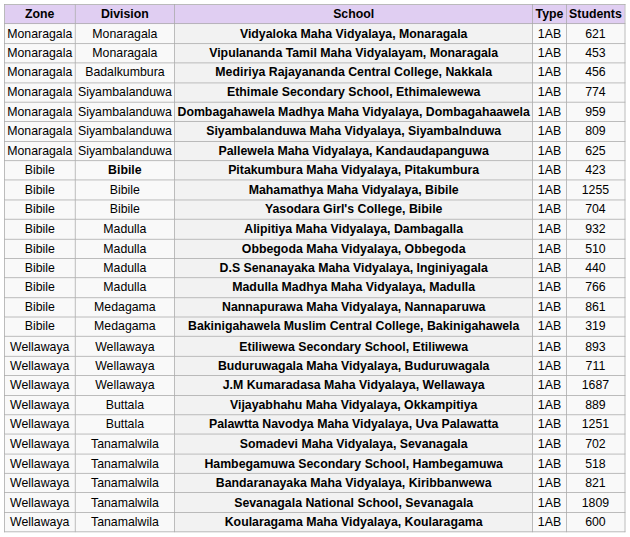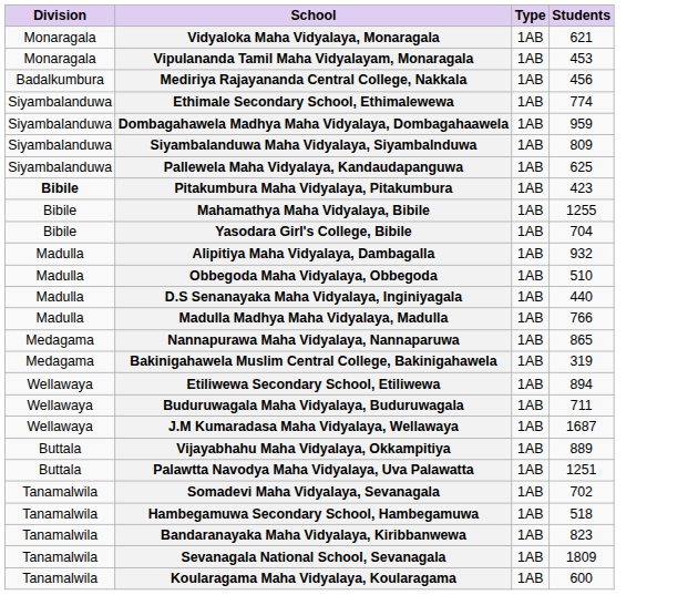 <table class="wikitable sortable" style="text-align:center; font-size:100%">
 <tr valign=bottom>
-<th style="background-color:#E0CEF2;">Zone</th>
 <th style="background-color:#E0CEF2;">Division</th>
 <th style="background-color:#E0CEF2;">School</th>
 <th style="background-color:#E0CEF2;">Type</th>
 <th style="background-color:#E0CEF2;">Students</th>
 </tr>
 <tr>
 <td>Monaragala</td>
-<td>Monaragala</td>
 <th>Vidyaloka Maha Vidyalaya, Monaragala</th>
 <td>1AB</td>
 <td>621</td>
 </tr>
 <tr>
 <td>Monaragala</td>
-<td>Monaragala</td>
 <th>Vipulananda Tamil Maha Vidyalayam, Monaragala</th>
 <td>1AB</td>
 <td>453</td>
 </tr>
 <tr>
-<td>Monaragala</td>
 <td>Badalkumbura</td>
 <th>Mediriya Rajayananda Central College, Nakkala</th>
 <td>1AB</td>
 <td>456</td>
 </tr>
 <tr>
-<td>Monaragala</td>
 <td>Siyambalanduwa</td>
 <th>Ethimale Secondary School, Ethimalewewa</th>
 <td>1AB</td>
 <td>774</td>
 </tr>
 <tr>
-<td>Monaragala</td>
 <td>Siyambalanduwa</td>
 <th>Dombagahawela Madhya Maha Vidyalaya, Dombagahaawela</th>
 <td>1AB</td>
 <td>959</td>
 </tr>
 <tr>
-<td>Monaragala</td>
 <td>Siyambalanduwa</td>
 <th>Siyambalanduwa Maha Vidyalaya, Siyambalnduwa</th>
 <td>1AB</td>
 <td>809</td>
 </tr>
 <tr>
-<td>Monaragala</td>
 <td>Siyambalanduwa</td>
 <th>Pallewela Maha Vidyalaya, Kandaudapanguwa</th>
 <td>1AB</td>
 <td>625</td>
 </tr>
 <tr>
-<td>Bibile</td>
 <td><strong>Bibile</strong></td>
 <th>Pitakumbura Maha Vidyalaya, Pitakumbura</th>
 <td>1AB</td>
 <td>423</td>
 </tr>
 <tr>
 <td>Bibile</td>
-<td>Bibile</td>
 <th>Mahamathya Maha Vidyalaya, Bibile</th>
 <td>1AB</td>
 <td>1255</td>
 </tr>
 <tr>
 <td>Bibile</td>
-<td>Bibile</td>
 <th>Yasodara Girl's College, Bibile</th>
 <td>1AB</td>
 <td>704</td>
 </tr>
 <tr>
-<td>Bibile</td>
 <td>Madulla</td>
 <th>Alipitiya Maha Vidyalaya, Dambagalla</th>
 <td>1AB</td>
 <td>932</td>
 </tr>
 <tr>
-<td>Bibile</td>
 <td>Madulla</td>
 <th>Obbegoda Maha Vidyalaya, Obbegoda</th>
 <td>1AB</td>
 <td>510</td>
 </tr>
 <tr>
-<td>Bibile</td>
 <td>Madulla</td>
 <th>D.S Senanayaka Maha Vidyalaya, Inginiyagala</th>
 <td>1AB</td>
 <td>440</td>
 </tr>
 <tr>
-<td>Bibile</td>
 <td>Madulla</td>
 <th>Madulla Madhya Maha Vidyalaya, Madulla</th>
 <td>1AB</td>
 <td>766</td>
 </tr>
 <tr>
-<td>Bibile</td>
 <td>Medagama</td>
 <th>Nannapurawa Maha Vidyalaya, Nannaparuwa</th>
 <td>1AB</td>
-<td>861</td>
+<td>865</td>
 </tr>
 <tr>
-<td>Bibile</td>
 <td>Medagama</td>
 <th>Bakinigahawela Muslim Central College, Bakinigahawela</th>
 <td>1AB</td>
 <td>319</td>
 </tr>
 <tr>
 <td>Wellawaya</td>
-<td>Wellawaya</td>
 <th>Etiliwewa Secondary School, Etiliwewa</th>
 <td>1AB</td>
-<td>893</td>
+<td>894</td>
 </tr>
 <tr>
-<td>Wellawaya</td>
 <td>Wellawaya</td>
 <th>Buduruwagala Maha Vidyalaya, Buduruwagala</th>
 <td>1AB</td>
 <td>711</td>
 </tr>
 <tr>
 <td>Wellawaya</td>
-<td>Wellawaya</td>
 <th>J.M Kumaradasa Maha Vidyalaya, Wellawaya</th>
 <td>1AB</td>
 <td>1687</td>
 </tr>
 <tr>
-<td>Wellawaya</td>
 <td>Buttala</td>
 <th>Vijayabhahu Maha Vidyalaya, Okkampitiya</th>
 <td>1AB</td>
 <td>889</td>
 </tr>
 <tr>
-<td>Wellawaya</td>
 <td>Buttala</td>
 <th>Palawtta Navodya Maha Vidyalaya, Uva Palawatta</th>
 <td>1AB</td>
 <td>1251</td>
 </tr>
 <tr>
-<td>Wellawaya</td>
 <td>Tanamalwila</td>
 <th>Somadevi Maha Vidyalaya, Sevanagala</th>
 <td>1AB</td>
 <td>702</td>
 </tr>
 <tr>
-<td>Wellawaya</td>
 <td>Tanamalwila</td>
 <th>Hambegamuwa Secondary School, Hambegamuwa</th>
 <td>1AB</td>
 <td>518</td>
 </tr>
 <tr>
-<td>Wellawaya</td>
 <td>Tanamalwila</td>
 <th>Bandaranayaka Maha Vidyalaya, Kiribbanwewa</th>
 <td>1AB</td>
-<td>821</td>
+<td>823</td>
 </tr>
 <tr>
-<td>Wellawaya</td>
 <td>Tanamalwila</td>
 <th>Sevanagala National School, Sevanagala</th>
 <td>1AB</td>
 <td>1809</td>
 </tr>
 <tr>
-<td>Wellawaya</td>
 <td>Tanamalwila</td>
 <th>Koularagama Maha Vidyalaya, Koularagama</th>
 <td>1AB</td>
 <td>600</td>
 </tr>
 </table>
